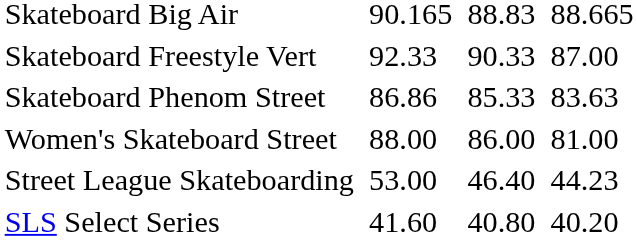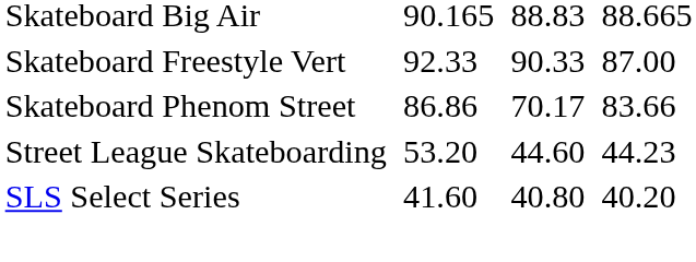 <table>
 <tr>
 <td>Skateboard Big Air</td>
 <td></td>
 <td>90.165</td>
 <td></td>
 <td>88.83</td>
 <td></td>
 <td>88.665</td>
 </tr>
 <tr>
 <td>Skateboard Freestyle Vert</td>
 <td></td>
 <td>92.33</td>
 <td></td>
 <td>90.33</td>
 <td></td>
 <td>87.00</td>
 </tr>
 <tr>
 <td>Skateboard Phenom Street</td>
 <td></td>
 <td>86.86</td>
 <td></td>
-<td>85.33</td>
+<td>70.17</td>
 <td></td>
-<td>83.63</td>
-</tr>
-<tr>
-<td>Women's Skateboard Street</td>
-<td></td>
-<td>88.00</td>
-<td></td>
-<td>86.00</td>
-<td></td>
-<td>81.00</td>
+<td>83.66</td>
 </tr>
 <tr>
 <td>Street League Skateboarding</td>
 <td></td>
-<td>53.00</td>
+<td>53.20</td>
 <td></td>
-<td>46.40</td>
+<td>44.60</td>
 <td></td>
 <td>44.23</td>
 </tr>
 <tr>
 <td><a href='#'>SLS</a> Select Series</td>
 <td></td>
 <td>41.60</td>
 <td></td>
 <td>40.80</td>
 <td></td>
 <td>40.20</td>
 </tr>
 </table>
